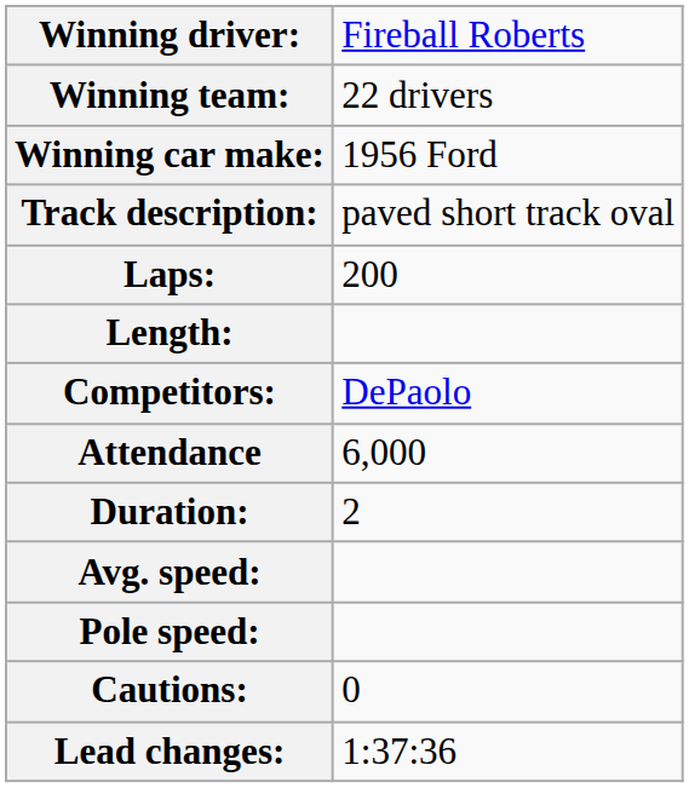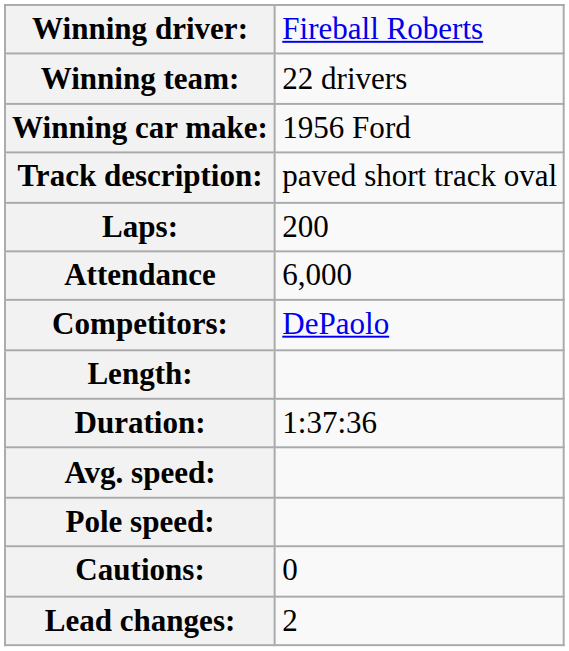 <table class="wikitable" style=text-align:left>
 <tr>
 <th>Winning driver:</th>
 <td><a href='#'>Fireball Roberts</a></td>
 </tr>
 <tr>
 <th>Winning team:</th>
 <td>22 drivers</td>
 </tr>
 <tr>
 <th>Winning car make:</th>
 <td>1956 Ford</td>
 </tr>
 <tr>
 <th>Track description:</th>
 <td> paved short track oval</td>
 </tr>
 <tr>
 <th>Laps:</th>
 <td>200</td>
 </tr>
 <tr>
-<th>Length:</th>
-<td></td>
+<th>Attendance</th>
+<td>6,000</td>
 </tr>
 <tr>
 <th>Competitors:</th>
 <td><a href='#'>DePaolo</a></td>
 </tr>
 <tr>
-<th>Attendance</th>
-<td>6,000</td>
+<th>Length:</th>
+<td></td>
 </tr>
 <tr>
 <th>Duration:</th>
-<td>2</td>
+<td>1:37:36</td>
 </tr>
 <tr>
 <th>Avg. speed:</th>
 <td></td>
 </tr>
 <tr>
 <th>Pole speed:</th>
 <td></td>
 </tr>
 <tr>
 <th>Cautions:</th>
 <td>0</td>
 </tr>
 <tr>
 <th>Lead changes:</th>
-<td>1:37:36</td>
+<td>2</td>
 </tr>
 </table>
